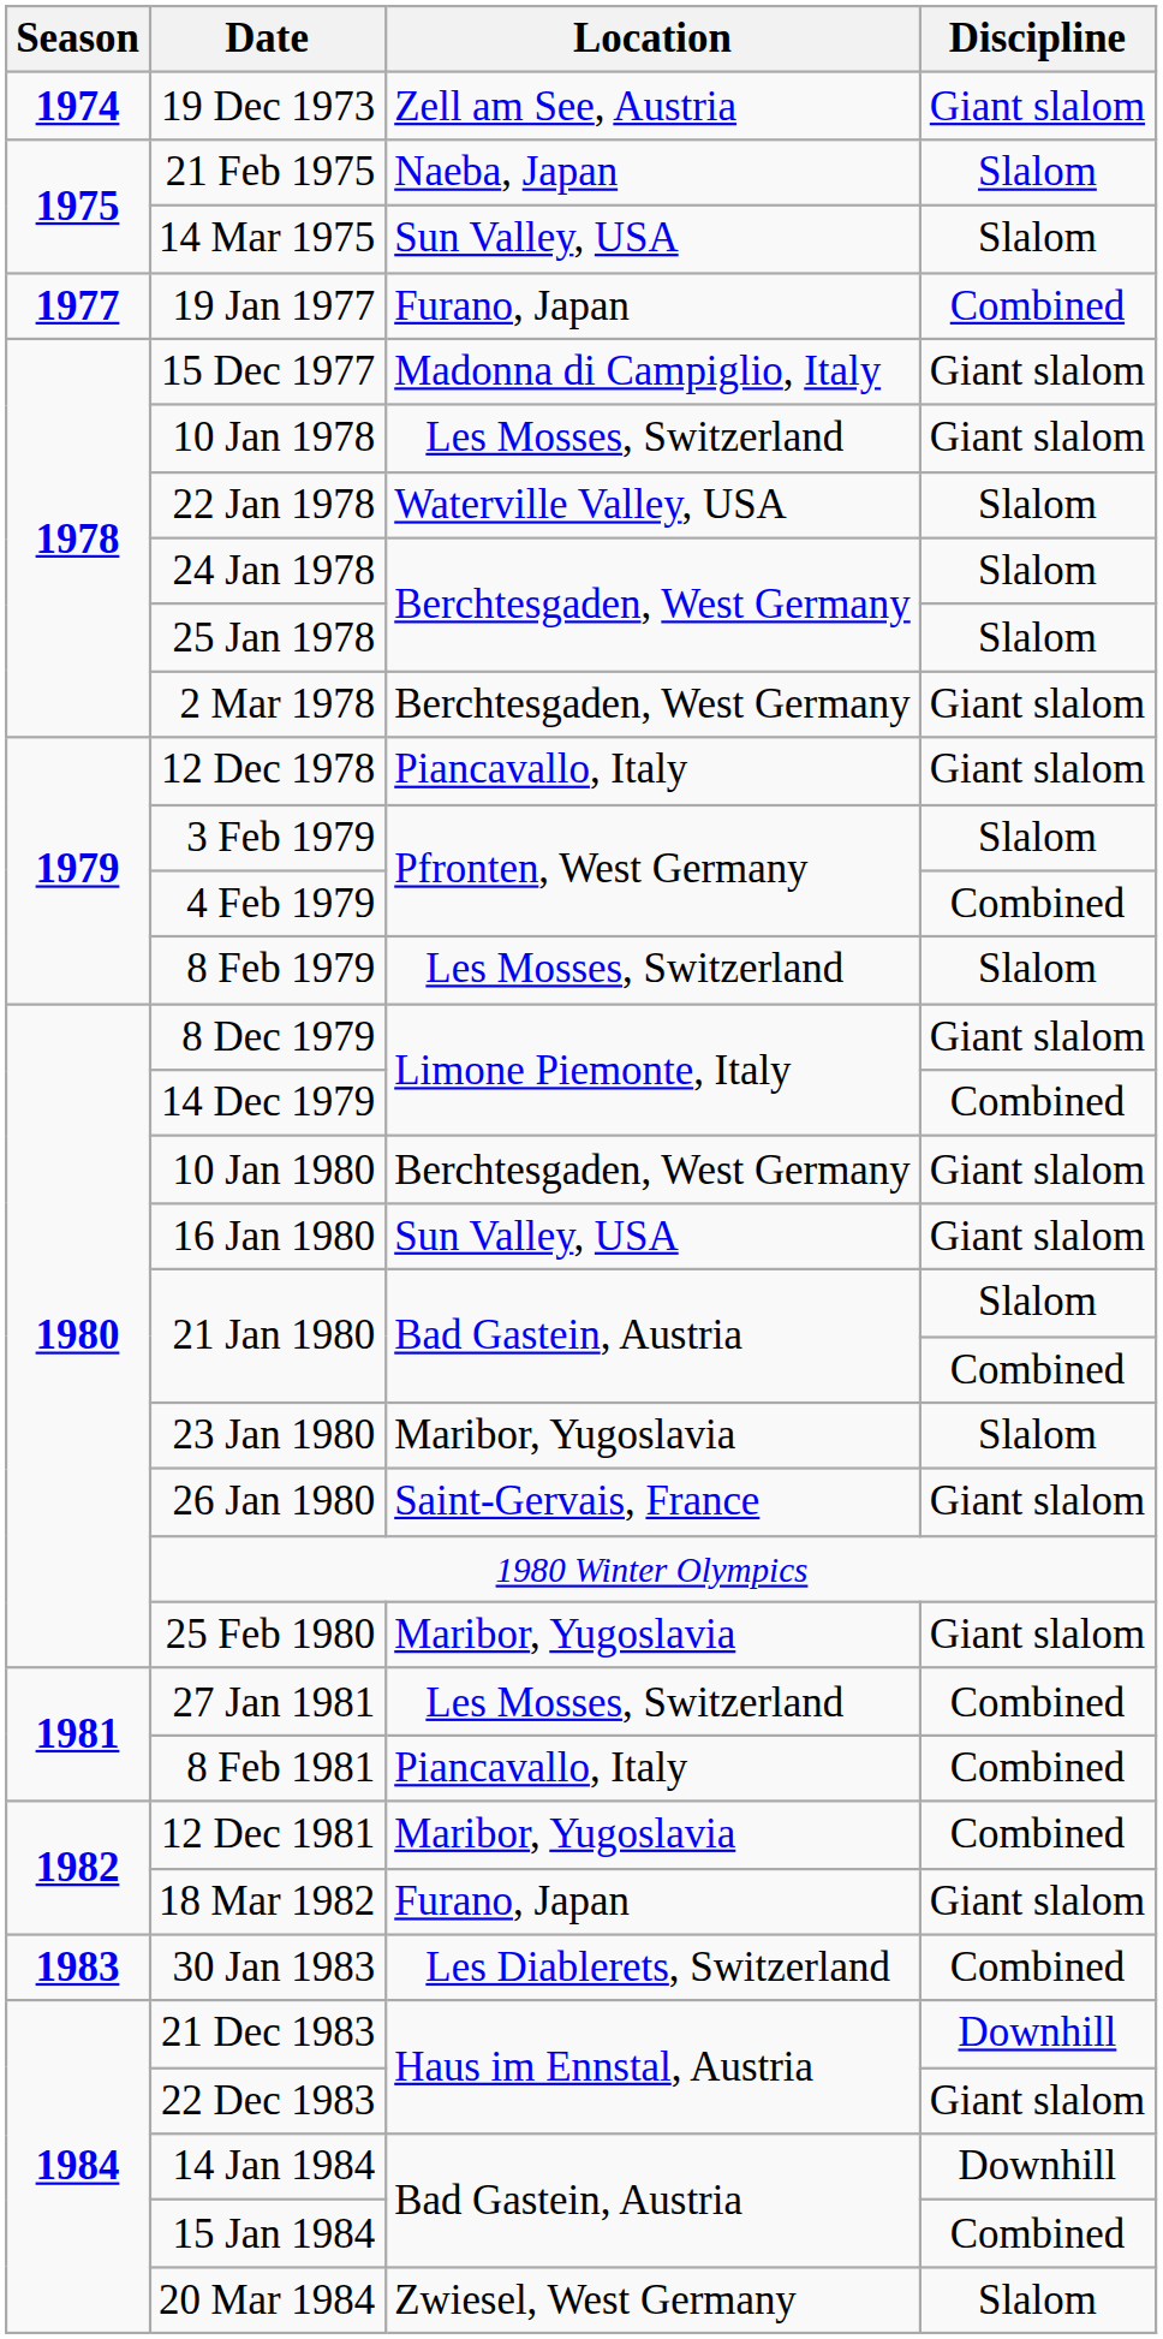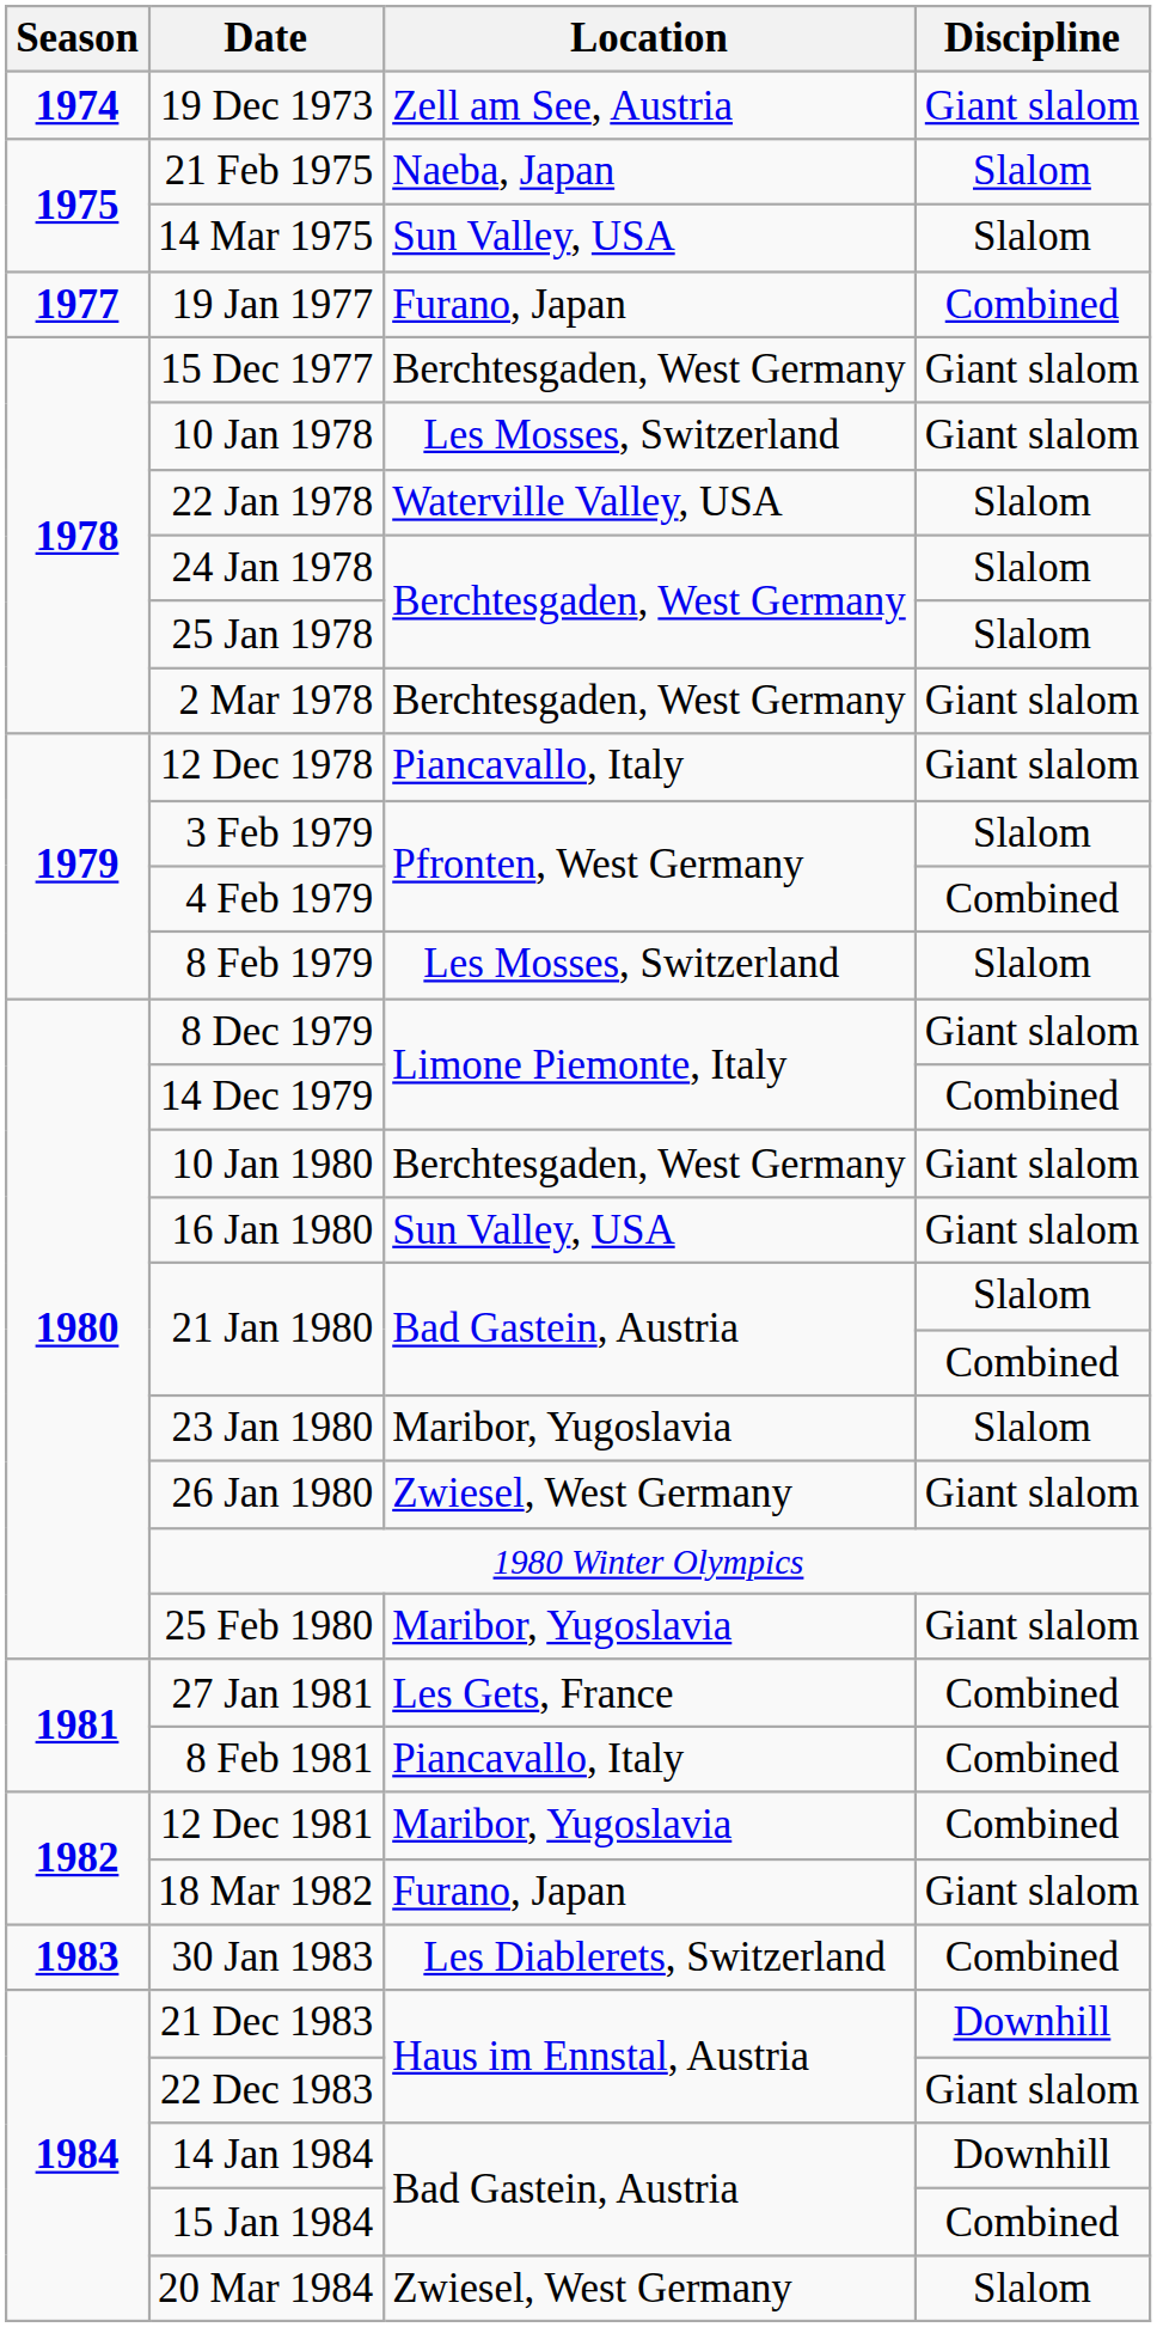 <table class="wikitable">
 <tr>
 <th>Season</th>
 <th>Date</th>
 <th>Location</th>
 <th>Discipline</th>
 </tr>
 <tr>
 <td align=center><strong><a href='#'>1974</a></strong></td>
 <td align=right>19 Dec 1973</td>
 <td> <a href='#'>Zell am See</a>, <a href='#'>Austria</a></td>
 <td align=center><a href='#'>Giant slalom</a></td>
 </tr>
 <tr>
 <td rowspan=2 align=center><strong><a href='#'>1975</a></strong></td>
 <td align=right>21 Feb 1975</td>
 <td> <a href='#'>Naeba</a>, <a href='#'>Japan</a></td>
 <td align=center><a href='#'>Slalom</a></td>
 </tr>
 <tr>
 <td align=right>14 Mar 1975</td>
 <td> <a href='#'>Sun Valley</a>, <a href='#'>USA</a></td>
 <td align=center>Slalom</td>
 </tr>
 <tr>
 <td align=center><strong><a href='#'>1977</a></strong></td>
 <td align=right>19 Jan 1977</td>
 <td> <a href='#'>Furano</a>, Japan</td>
 <td align=center><a href='#'>Combined</a></td>
 </tr>
 <tr>
 <td rowspan=6 align=center><strong><a href='#'>1978</a></strong></td>
 <td align=right>15 Dec 1977</td>
-<td> <a href='#'>Madonna di Campiglio</a>, <a href='#'>Italy</a></td>
+<td> Berchtesgaden, West Germany</td>
 <td align=center>Giant slalom</td>
 </tr>
 <tr>
 <td align=right>10 Jan 1978</td>
 <td>   <a href='#'>Les Mosses</a>, Switzerland</td>
 <td align=center>Giant slalom</td>
 </tr>
 <tr>
 <td align=right>22 Jan 1978</td>
 <td> <a href='#'>Waterville Valley</a>, USA</td>
 <td align=center>Slalom</td>
 </tr>
 <tr>
 <td align=right>24 Jan 1978</td>
 <td rowspan=2> <a href='#'>Berchtesgaden</a>, <a href='#'>West Germany</a></td>
 <td align=center>Slalom</td>
 </tr>
 <tr>
 <td align=right>25 Jan 1978</td>
 <td align=center>Slalom</td>
 </tr>
 <tr>
 <td align=right>2 Mar 1978</td>
 <td> Berchtesgaden, West Germany</td>
 <td align=center>Giant slalom</td>
 </tr>
 <tr>
 <td rowspan=4 align=center><strong><a href='#'>1979</a></strong></td>
 <td align=right>12 Dec 1978</td>
 <td> <a href='#'>Piancavallo</a>, Italy</td>
 <td align=center>Giant slalom</td>
 </tr>
 <tr>
 <td align=right>3 Feb 1979</td>
 <td rowspan=2> <a href='#'>Pfronten</a>, West Germany</td>
 <td align=center>Slalom</td>
 </tr>
 <tr>
 <td align=right>4 Feb 1979</td>
 <td align=center>Combined</td>
 </tr>
 <tr>
 <td align=right>8 Feb 1979</td>
 <td>   <a href='#'>Les Mosses</a>, Switzerland</td>
 <td align=center>Slalom</td>
 </tr>
 <tr>
 <td rowspan=10 align=center><strong><a href='#'>1980</a></strong></td>
 <td align=right>8 Dec 1979</td>
 <td rowspan=2> <a href='#'>Limone Piemonte</a>, Italy</td>
 <td align=center>Giant slalom</td>
 </tr>
 <tr>
 <td align=right>14 Dec 1979</td>
 <td align=center>Combined</td>
 </tr>
 <tr>
 <td align=right>10 Jan 1980</td>
 <td> Berchtesgaden, West Germany</td>
 <td align=center>Giant slalom</td>
 </tr>
 <tr>
 <td align=right>16 Jan 1980</td>
 <td> <a href='#'>Sun Valley</a>, <a href='#'>USA</a></td>
 <td align=center>Giant slalom</td>
 </tr>
 <tr>
 <td rowspan=2  align=right>21 Jan 1980</td>
 <td rowspan=2> <a href='#'>Bad Gastein</a>, Austria</td>
 <td align=center>Slalom</td>
 </tr>
 <tr>
 <td align=center>Combined</td>
 </tr>
 <tr>
 <td align=right>23 Jan 1980</td>
 <td> Maribor, Yugoslavia</td>
 <td align=center>Slalom</td>
 </tr>
 <tr>
 <td align=right>26 Jan 1980</td>
-<td> <a href='#'>Saint-Gervais</a>, <a href='#'>France</a></td>
+<td> <a href='#'>Zwiesel</a>, West Germany</td>
 <td align=center>Giant slalom</td>
 </tr>
 <tr>
 <td colspan=3 align=center><small><em> <a href='#'>1980 Winter Olympics</a></em></small></td>
 </tr>
 <tr>
 <td align=right>25 Feb 1980</td>
 <td> <a href='#'>Maribor</a>, <a href='#'>Yugoslavia</a></td>
 <td align=center>Giant slalom</td>
 </tr>
 <tr>
 <td rowspan=2 align=center><strong><a href='#'>1981</a></strong></td>
 <td align=right>27 Jan 1981</td>
-<td>   <a href='#'>Les Mosses</a>, Switzerland</td>
+<td> <a href='#'>Les Gets</a>, France</td>
 <td align=center>Combined</td>
 </tr>
 <tr>
 <td align=right>8 Feb 1981</td>
 <td> <a href='#'>Piancavallo</a>, Italy</td>
 <td align=center>Combined</td>
 </tr>
 <tr>
 <td rowspan=2 align=center><strong><a href='#'>1982</a></strong></td>
 <td align=right>12 Dec 1981</td>
 <td> <a href='#'>Maribor</a>, <a href='#'>Yugoslavia</a></td>
 <td align=center>Combined</td>
 </tr>
 <tr>
 <td align=right>18 Mar 1982</td>
 <td> <a href='#'>Furano</a>, Japan</td>
 <td align=center>Giant slalom</td>
 </tr>
 <tr>
 <td rowspan=1 align=center><strong><a href='#'>1983</a></strong></td>
 <td align=right>30 Jan 1983</td>
 <td>    <a href='#'>Les Diablerets</a>, Switzerland</td>
 <td align=center>Combined</td>
 </tr>
 <tr>
 <td rowspan=5 align=center><strong><a href='#'>1984</a></strong></td>
 <td align=right>21 Dec 1983</td>
 <td rowspan=2> <a href='#'>Haus im Ennstal</a>, Austria</td>
 <td align=center><a href='#'>Downhill</a></td>
 </tr>
 <tr>
 <td align=right>22 Dec 1983</td>
 <td align=center>Giant slalom</td>
 </tr>
 <tr>
 <td align=right>14 Jan 1984</td>
 <td rowspan=2> Bad Gastein, Austria</td>
 <td align=center>Downhill</td>
 </tr>
 <tr>
 <td align=right>15 Jan 1984</td>
 <td align=center>Combined</td>
 </tr>
 <tr>
 <td align=right>20 Mar 1984</td>
 <td> Zwiesel, West Germany</td>
 <td align=center>Slalom</td>
 </tr>
 </table>
